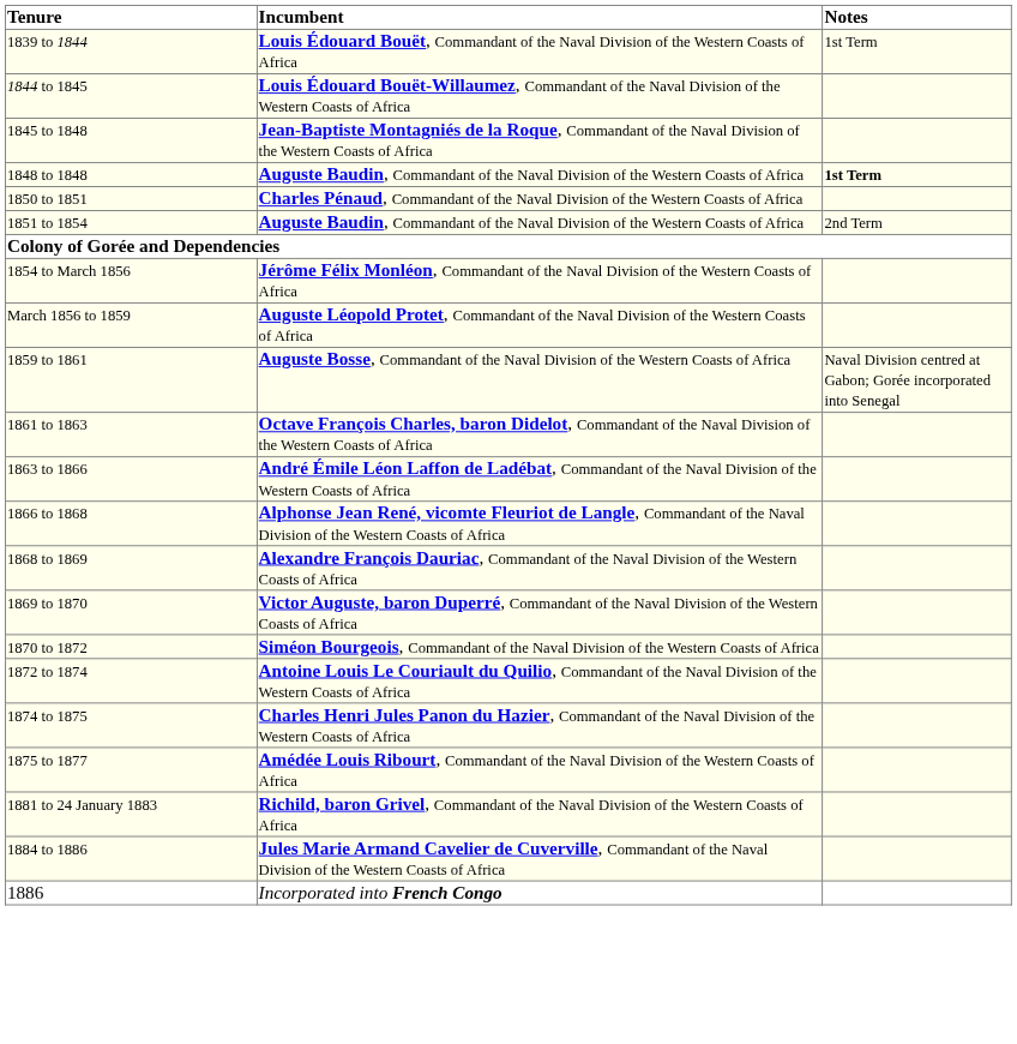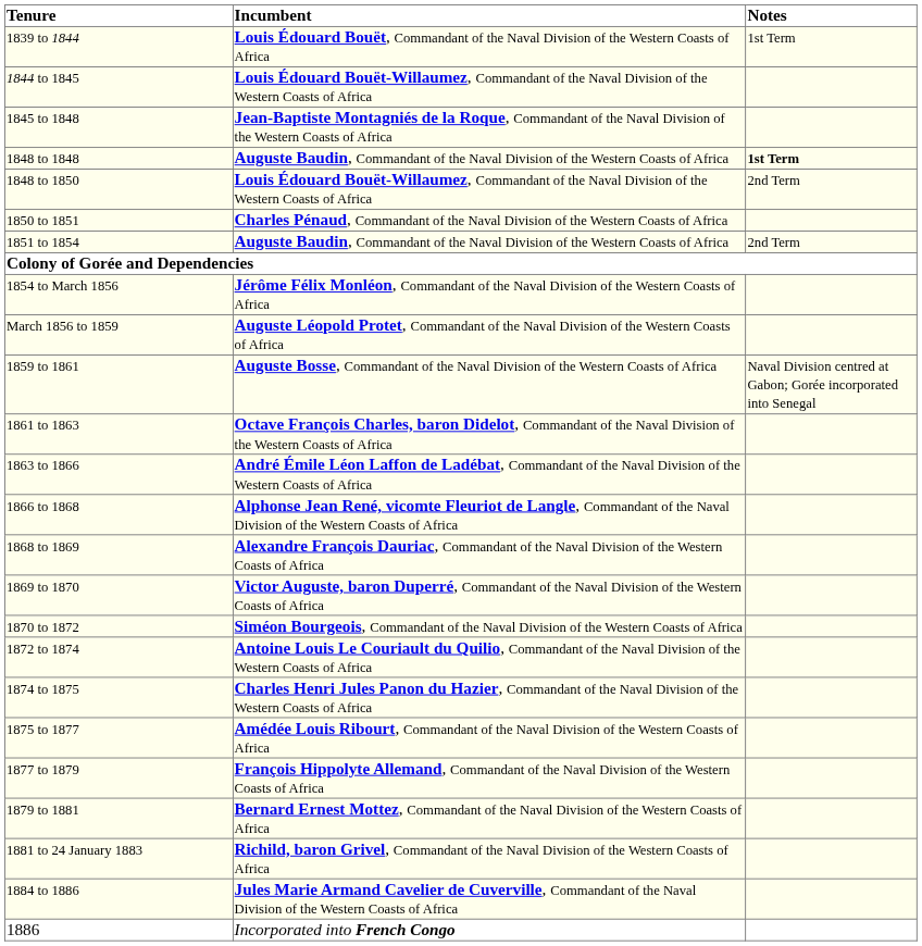 <table border=1 style="border-collapse: collapse">
 <tr align=left>
 <th width="20%">Tenure</th>
 <th width="45%">Incumbent</th>
 <th width="15%">Notes</th>
 </tr>
 <tr valign=top bgcolor="#ffffec">
 <td><small>1839 to <em>1844</em></small></td>
 <td><strong><a href='#'>Louis Édouard Bouët</a></strong>, <small>Commandant of the Naval Division of the Western Coasts of Africa</small></td>
 <td><small>1st Term</small></td>
 </tr>
 <tr valign=top bgcolor="#ffffec">
 <td><small><em>1844</em> to 1845</small></td>
 <td><strong><a href='#'>Louis Édouard Bouët-Willaumez</a></strong>, <small>Commandant of the Naval Division of the Western Coasts of Africa</small></td>
 <td></td>
 </tr>
 <tr valign=top bgcolor="#ffffec">
 <td><small> 1845 to 1848</small></td>
 <td><strong><a href='#'>Jean-Baptiste Montagniés de la Roque</a></strong>, <small>Commandant of the Naval Division of the Western Coasts of Africa</small></td>
 <td></td>
 </tr>
 <tr valign=top bgcolor="#ffffec">
 <td><small> 1848 to 1848</small></td>
 <td><strong><a href='#'>Auguste Baudin</a></strong>, <small>Commandant of the Naval Division of the Western Coasts of Africa</small></td>
 <td><strong><small>1st Term</small></strong></td>
+</tr>
+<tr valign=top bgcolor="#ffffec">
+<td><small> 1848 to 1850</small></td>
+<td><strong><a href='#'>Louis Édouard Bouët-Willaumez</a></strong>, <small>Commandant of the Naval Division of the Western Coasts of Africa</small></td>
+<td><small>2nd Term</small></td>
 </tr>
 <tr valign=top bgcolor="#ffffec">
 <td><small>1850 to 1851</small></td>
 <td><strong><a href='#'>Charles Pénaud</a></strong>, <small>Commandant of the Naval Division of the Western Coasts of Africa</small></td>
 <td></td>
 </tr>
 <tr valign=top bgcolor="#ffffec">
 <td><small>1851 to 1854</small></td>
 <td><strong><a href='#'>Auguste Baudin</a></strong>, <small>Commandant of the Naval Division of the Western Coasts of Africa</small></td>
 <td><small>2nd Term</small></td>
 </tr>
 <tr valign=top>
 <td colspan="3"><strong>Colony of Gorée and Dependencies</strong></td>
 </tr>
 <tr valign=top bgcolor="#ffffec">
 <td><small>1854 to March 1856</small></td>
 <td><strong><a href='#'>Jérôme Félix Monléon</a></strong>, <small>Commandant of the Naval Division of the Western Coasts of Africa</small></td>
 <td></td>
 </tr>
 <tr valign=top bgcolor="#ffffec">
 <td><small>March 1856 to 1859</small></td>
 <td><strong><a href='#'>Auguste Léopold Protet</a></strong>, <small>Commandant of the Naval Division of the Western Coasts of Africa</small></td>
 <td></td>
 </tr>
 <tr valign=top bgcolor="#ffffec">
 <td><small> 1859 to 1861</small></td>
 <td><strong><a href='#'>Auguste Bosse</a></strong>, <small>Commandant of the Naval Division of the Western Coasts of Africa</small></td>
 <td><small>Naval Division centred at Gabon; Gorée incorporated into Senegal</small></td>
 </tr>
 <tr valign=top bgcolor="#ffffec">
 <td><small>1861 to 1863</small></td>
 <td><strong><a href='#'>Octave François Charles, baron Didelot</a></strong>, <small>Commandant of the Naval Division of the Western Coasts of Africa</small></td>
 <td></td>
 </tr>
 <tr valign=top bgcolor="#ffffec">
 <td><small>1863 to 1866</small></td>
 <td><strong><a href='#'>André Émile Léon Laffon de Ladébat</a></strong>, <small>Commandant of the Naval Division of the Western Coasts of Africa</small></td>
 <td></td>
 </tr>
 <tr valign=top bgcolor="#ffffec">
 <td><small> 1866 to 1868</small></td>
 <td><strong><a href='#'>Alphonse Jean René, vicomte Fleuriot de Langle</a></strong>, <small>Commandant of the Naval Division of the Western Coasts of Africa</small></td>
 <td></td>
 </tr>
 <tr valign=top bgcolor="#ffffec">
 <td><small> 1868 to 1869</small></td>
 <td><strong><a href='#'>Alexandre François Dauriac</a></strong>, <small>Commandant of the Naval Division of the Western Coasts of Africa</small></td>
 <td></td>
 </tr>
 <tr valign=top bgcolor="#ffffec">
 <td><small> 1869 to 1870</small></td>
 <td><strong><a href='#'>Victor Auguste, baron Duperré</a></strong>, <small>Commandant of the Naval Division of the Western Coasts of Africa</small></td>
 <td></td>
 </tr>
 <tr valign=top bgcolor="#ffffec">
 <td><small> 1870 to 1872</small></td>
 <td><strong><a href='#'>Siméon Bourgeois</a></strong>, <small>Commandant of the Naval Division of the Western Coasts of Africa</small></td>
 <td></td>
 </tr>
 <tr valign=top bgcolor="#ffffec">
 <td><small> 1872 to 1874</small></td>
 <td><strong><a href='#'>Antoine Louis Le Couriault du Quilio</a></strong>, <small>Commandant of the Naval Division of the Western Coasts of Africa</small></td>
 <td></td>
 </tr>
 <tr valign=top bgcolor="#ffffec">
 <td><small> 1874 to 1875</small></td>
 <td><strong><a href='#'>Charles Henri Jules Panon du Hazier</a></strong>, <small>Commandant of the Naval Division of the Western Coasts of Africa</small></td>
 <td></td>
 </tr>
 <tr valign=top bgcolor="#ffffec">
 <td><small> 1875 to 1877</small></td>
 <td><strong><a href='#'>Amédée Louis Ribourt</a></strong>, <small>Commandant of the Naval Division of the Western Coasts of Africa</small></td>
 <td></td>
 </tr>
 <tr valign=top bgcolor="#ffffec">
+<td><small> 1877 to 1879</small></td>
+<td><strong><a href='#'>François Hippolyte Allemand</a></strong>, <small>Commandant of the Naval Division of the Western Coasts of Africa</small></td>
+<td></td>
+</tr>
+<tr valign=top bgcolor="#ffffec">
+<td><small> 1879 to 1881</small></td>
+<td><strong><a href='#'>Bernard Ernest Mottez</a></strong>, <small>Commandant of the Naval Division of the Western Coasts of Africa</small></td>
+<td></td>
+</tr>
+<tr valign=top bgcolor="#ffffec">
 <td><small> 1881 to 24 January 1883</small></td>
 <td><strong><a href='#'>Richild, baron Grivel</a></strong>, <small>Commandant of the Naval Division of the Western Coasts of Africa</small></td>
 <td></td>
 </tr>
 <tr valign=top bgcolor="#ffffec">
 <td><small> 1884 to 1886</small></td>
 <td><strong><a href='#'>Jules Marie Armand Cavelier de Cuverville</a></strong>, <small>Commandant of the Naval Division of the Western Coasts of Africa</small></td>
 <td></td>
 </tr>
 <tr valign=top>
 <td>1886</td>
 <td><em>Incorporated into <strong>French Congo<strong><em></td>
 </tr>
 </table>
